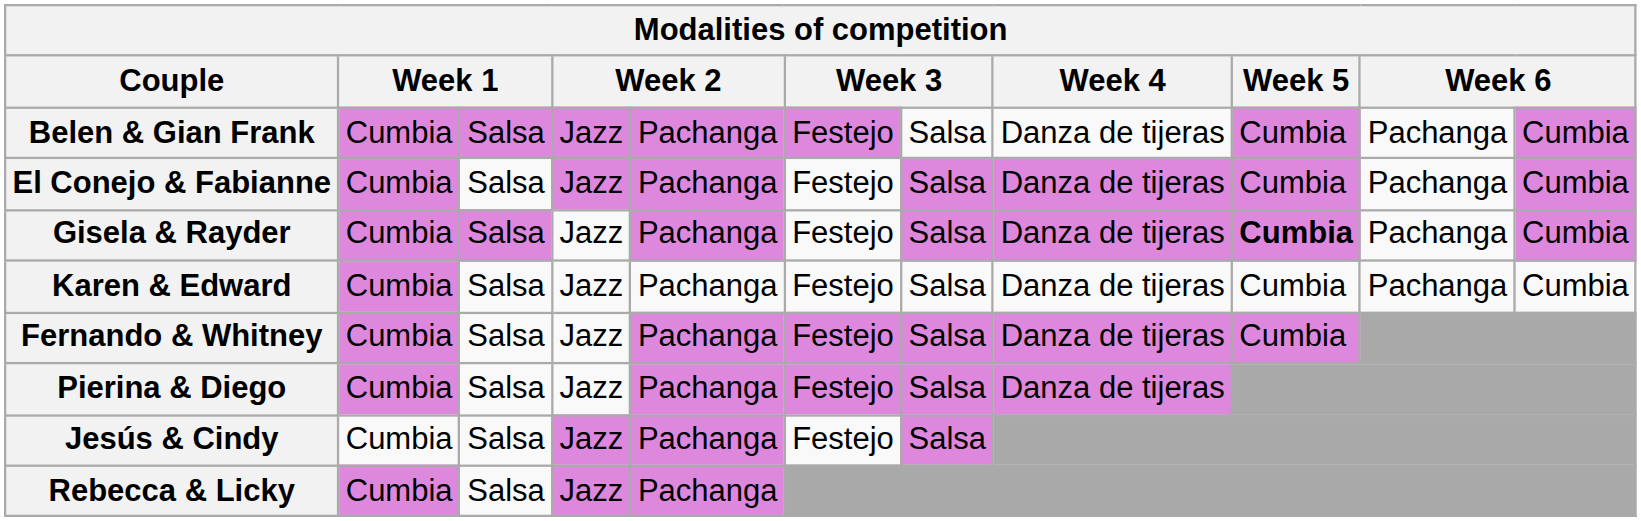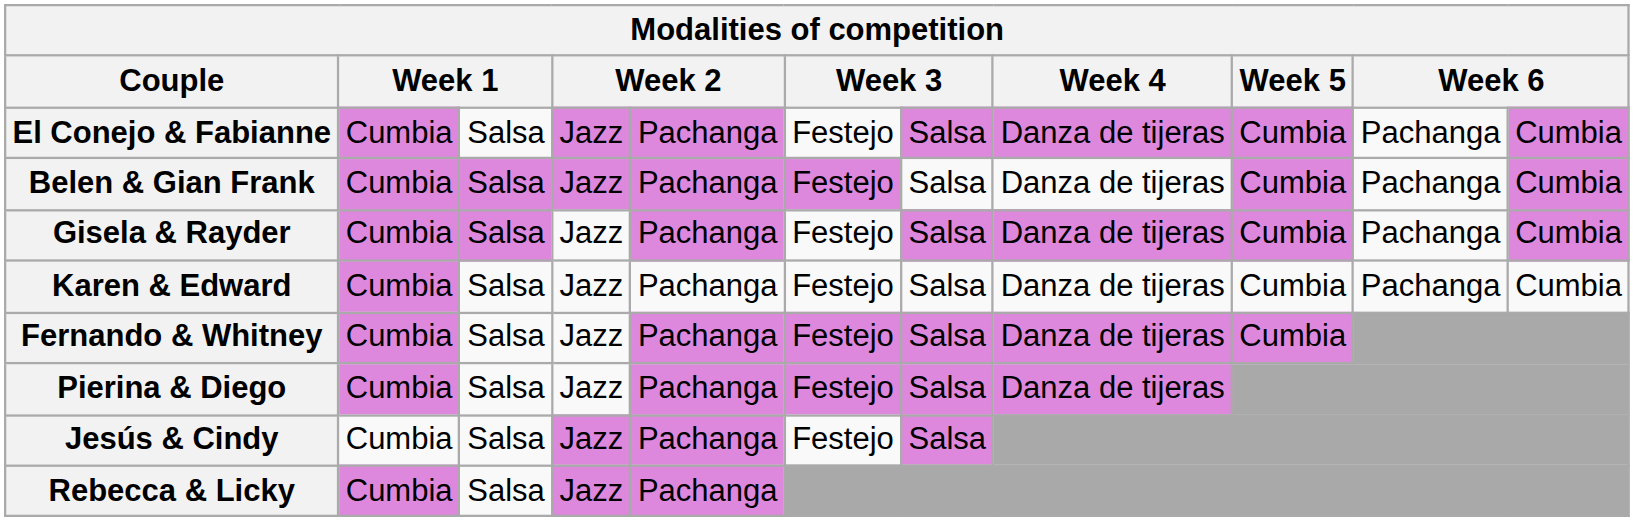 <table class="wikitable collapsible collapsed" style="text-align:left; font-size:85%; line-height:16px;">
 <tr>
 <th colspan=11>Modalities of competition</th>
 </tr>
 <tr>
 <th>Couple</th>
 <th colspan="2">Week 1</th>
 <th colspan="2">Week 2</th>
 <th colspan="2">Week 3</th>
 <th>Week 4</th>
 <th>Week 5</th>
 <th colspan="2">Week 6</th>
+</tr>
+<tr>
+<th>El Conejo & Fabianne</th>
+<td style="background:#dd88dd;">Cumbia</td>
+<td style="background:FFA500;">Salsa</td>
+<td style="background:#dd88dd;">Jazz</td>
+<td style="background:#dd88dd;">Pachanga</td>
+<td style="background:FFA500;">Festejo</td>
+<td style="background:#dd88dd;">Salsa</td>
+<td style="background:#dd88dd;">Danza de tijeras</td>
+<td style="background:#dd88dd;">Cumbia</td>
+<td style="background:FFA500;">Pachanga</td>
+<td style="background:#dd88dd;">Cumbia</td>
 </tr>
 <tr>
 <th>Belen & Gian Frank</th>
 <td style="background:#dd88dd;">Cumbia</td>
 <td style="background:#dd88dd;">Salsa</td>
 <td style="background:#dd88dd;">Jazz</td>
 <td style="background:#dd88dd;">Pachanga</td>
 <td style="background:#dd88dd;">Festejo</td>
 <td style="background:FFA500;">Salsa</td>
 <td style="background:FFA500;">Danza de tijeras</td>
 <td style="background:#dd88dd;">Cumbia</td>
 <td style="background:FFA500;">Pachanga</td>
 <td style="background:#dd88dd;">Cumbia</td>
 </tr>
 <tr>
-<th>El Conejo & Fabianne</th>
-<td style="background:#dd88dd;">Cumbia</td>
-<td style="background:FFA500;">Salsa</td>
-<td style="background:#dd88dd;">Jazz</td>
-<td style="background:#dd88dd;">Pachanga</td>
-<td style="background:FFA500;">Festejo</td>
-<td style="background:#dd88dd;">Salsa</td>
-<td style="background:#dd88dd;">Danza de tijeras</td>
-<td style="background:#dd88dd;">Cumbia</td>
-<td style="background:FFA500;">Pachanga</td>
-<td style="background:#dd88dd;">Cumbia</td>
-</tr>
-<tr>
 <th>Gisela & Rayder</th>
 <td style="background:#dd88dd;">Cumbia</td>
 <td style="background:#dd88dd;">Salsa</td>
 <td style="background:FFA500;">Jazz</td>
 <td style="background:#dd88dd;">Pachanga</td>
 <td style="background:FFA500;">Festejo</td>
 <td style="background:#dd88dd;">Salsa</td>
 <td style="background:#dd88dd;">Danza de tijeras</td>
-<td style="background:#dd88dd;"><strong>Cumbia</strong></td>
+<td style="background:#dd88dd;">Cumbia</td>
 <td style="background:FFA500;">Pachanga</td>
 <td style="background:#dd88dd;">Cumbia</td>
 </tr>
 <tr>
 <th>Karen & Edward</th>
 <td style="background:#dd88dd;">Cumbia</td>
 <td style="background:FFA500;">Salsa</td>
 <td style="background:FFA500;">Jazz</td>
 <td style="background:FFA500;">Pachanga</td>
 <td style="background:FFA500;">Festejo</td>
 <td style="background:FFA500;">Salsa</td>
 <td style="background:FFA500;">Danza de tijeras</td>
 <td style="background:FFA500;">Cumbia</td>
 <td style="background:FFA500;">Pachanga</td>
 <td style="background:FFA500;">Cumbia</td>
 </tr>
 <tr>
 <th>Fernando & Whitney</th>
 <td style="background:#dd88dd;">Cumbia</td>
 <td style="background:FFA500;">Salsa</td>
 <td style="background:FFA500;">Jazz</td>
 <td style="background:#dd88dd;">Pachanga</td>
 <td style="background:#dd88dd;">Festejo</td>
 <td style="background:#dd88dd;">Salsa</td>
 <td style="background:#dd88dd;">Danza de tijeras</td>
 <td style="background:#dd88dd;">Cumbia</td>
 <td style="background:darkgray;" colspan=2></td>
 </tr>
 <tr>
 <th>Pierina & Diego</th>
 <td style="background:#dd88dd;">Cumbia</td>
 <td style="background:FFA500;">Salsa</td>
 <td style="background:FFA500;">Jazz</td>
 <td style="background:#dd88dd;">Pachanga</td>
 <td style="background:#dd88dd;">Festejo</td>
 <td style="background:#dd88dd;">Salsa</td>
 <td style="background:#dd88dd;">Danza de tijeras</td>
 <td style="background:darkgray;" colspan=3></td>
 </tr>
 <tr>
 <th>Jesús & Cindy</th>
 <td style="background:FFA500;">Cumbia</td>
 <td style="background:FFA500;">Salsa</td>
 <td style="background:#dd88dd;">Jazz</td>
 <td style="background:#dd88dd;">Pachanga</td>
 <td style="background:FFA500;">Festejo</td>
 <td style="background:#dd88dd;">Salsa</td>
 <td style="background:darkgray;" colspan=4></td>
 </tr>
 <tr>
 <th>Rebecca & Licky</th>
 <td style="background:#dd88dd;">Cumbia</td>
 <td style="background:FFA500;">Salsa</td>
 <td style="background:#dd88dd;">Jazz</td>
 <td style="background:#dd88dd;">Pachanga</td>
 <td style="background:darkgray;" colspan=6></td>
 </tr>
 </table>
